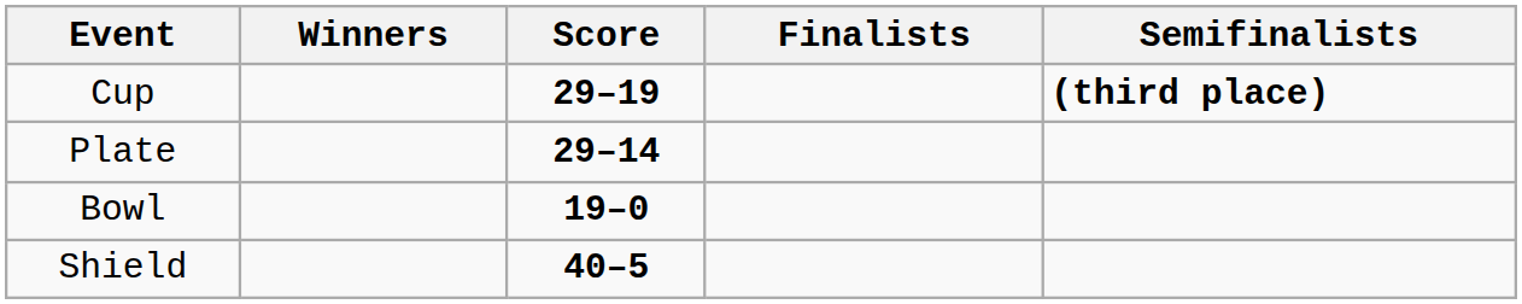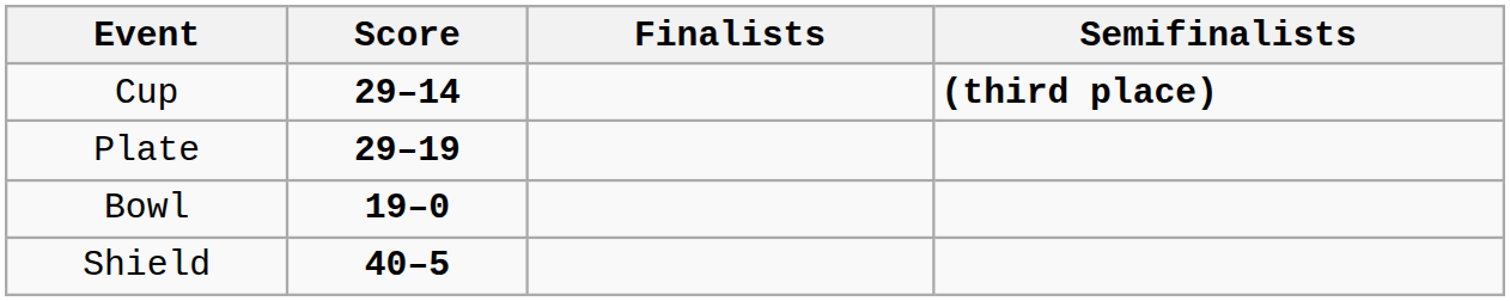 <table class="wikitable" width=550 style="text-align: center">
 <tr>
 <th>Event</th>
-<th>Winners</th>
 <th>Score</th>
 <th>Finalists</th>
 <th>Semifinalists</th>
 </tr>
 <tr>
 <td>Cup</td>
-<td align=left><strong></strong></td>
-<td><strong>29–19</strong></td>
+<td><strong>29–14</strong></td>
 <td align=left></td>
 <td align=left><strong> (third place)<br></strong></td>
 </tr>
 <tr>
 <td>Plate</td>
-<td align=left><strong></strong></td>
-<td><strong>29–14</strong></td>
+<td><strong>29–19</strong></td>
 <td align=left></td>
 <td align=left><br></td>
 </tr>
 <tr>
 <td>Bowl</td>
-<td align=left><strong></strong></td>
 <td><strong>19–0</strong></td>
 <td align=left></td>
 <td align=left><br></td>
 </tr>
 <tr>
 <td>Shield</td>
-<td align=left><strong></strong></td>
 <td><strong>40–5</strong></td>
 <td align=left></td>
 <td align=left><br></td>
 </tr>
 </table>
